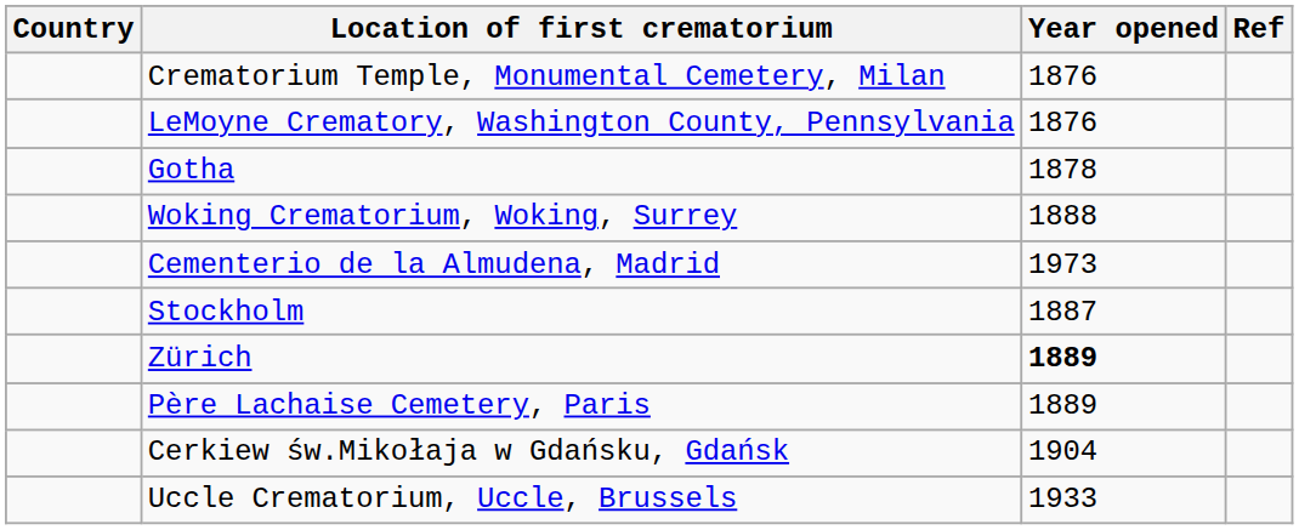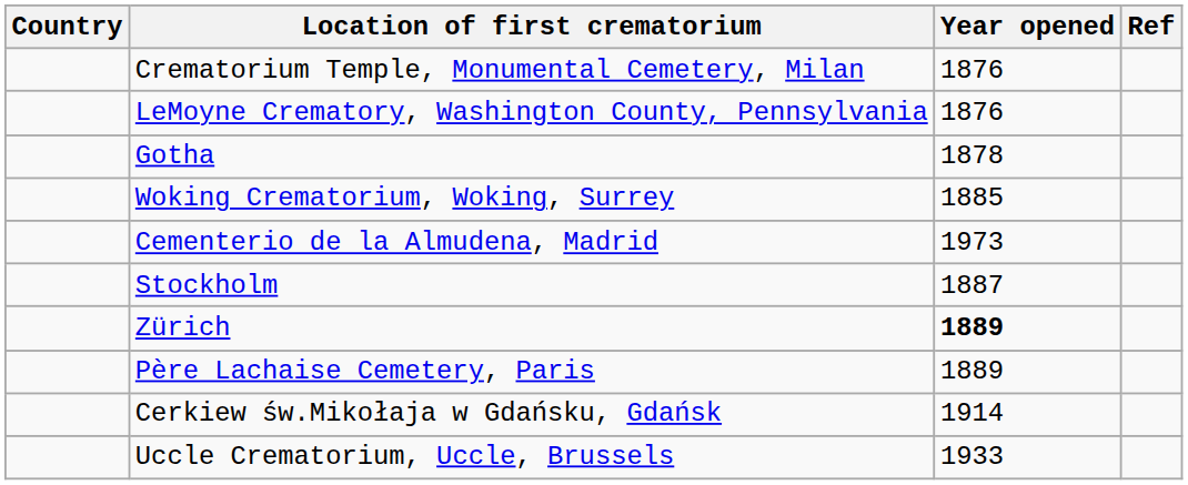 <table class=wikitable>
 <tr>
 <th>Country</th>
 <th>Location of first crematorium</th>
 <th>Year opened</th>
 <th>Ref</th>
 </tr>
 <tr>
 <td></td>
 <td>Crematorium Temple, <a href='#'>Monumental Cemetery</a>, <a href='#'>Milan</a></td>
 <td>1876</td>
 <td></td>
 </tr>
 <tr>
 <td></td>
 <td><a href='#'>LeMoyne Crematory</a>, <a href='#'>Washington County, Pennsylvania</a></td>
 <td>1876</td>
 <td></td>
 </tr>
 <tr>
 <td></td>
 <td><a href='#'>Gotha</a></td>
 <td>1878</td>
 <td></td>
 </tr>
 <tr>
 <td></td>
 <td><a href='#'>Woking Crematorium</a>, <a href='#'>Woking</a>, <a href='#'>Surrey</a></td>
-<td>1888</td>
+<td>1885</td>
 <td></td>
 </tr>
 <tr>
 <td></td>
 <td><a href='#'>Cementerio de la Almudena</a>, <a href='#'>Madrid</a></td>
 <td>1973</td>
 <td></td>
 </tr>
 <tr>
 <td></td>
 <td><a href='#'>Stockholm</a></td>
 <td>1887</td>
 <td></td>
 </tr>
 <tr>
 <td></td>
 <td><a href='#'>Zürich</a></td>
 <td><strong>1889</strong></td>
 <td></td>
 </tr>
 <tr>
 <td></td>
 <td><a href='#'>Père Lachaise Cemetery</a>, <a href='#'>Paris</a></td>
 <td>1889</td>
 <td></td>
 </tr>
 <tr>
 <td></td>
 <td>Cerkiew św.Mikołaja w Gdańsku, <a href='#'>Gdańsk</a></td>
-<td>1904</td>
+<td>1914</td>
 <td></td>
 </tr>
 <tr>
 <td></td>
 <td>Uccle Crematorium, <a href='#'>Uccle</a>, <a href='#'>Brussels</a></td>
 <td>1933</td>
 <td></td>
 </tr>
 </table>
